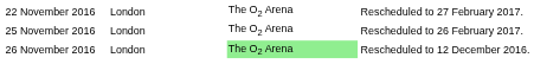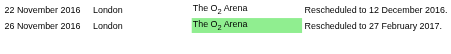 <table cellpadding="2" style="border: 0px solid darkgray; font-size:90%">
 <tr>
 <th width="150"></th>
 <th width="175"></th>
 <th width="200"></th>
 <th width="450"></th>
 </tr>
 <tr border="0">
 <td>22 November 2016</td>
 <td>London</td>
 <td>The O<sub>2</sub> Arena</td>
-<td>Rescheduled to 27 February 2017.</td>
-</tr>
-<tr>
-<td>25 November 2016</td>
-<td>London</td>
-<td>The O<sub>2</sub> Arena</td>
-<td>Rescheduled to 26 February 2017.</td>
+<td>Rescheduled to 12 December 2016.</td>
 </tr>
 <tr>
 <td>26 November 2016</td>
 <td>London</td>
 <td style="background: lightgreen;">The O<sub>2</sub> Arena</td>
-<td>Rescheduled to 12 December 2016.</td>
+<td>Rescheduled to 27 February 2017.</td>
 </tr>
 <tr>
 </tr>
 </table>
